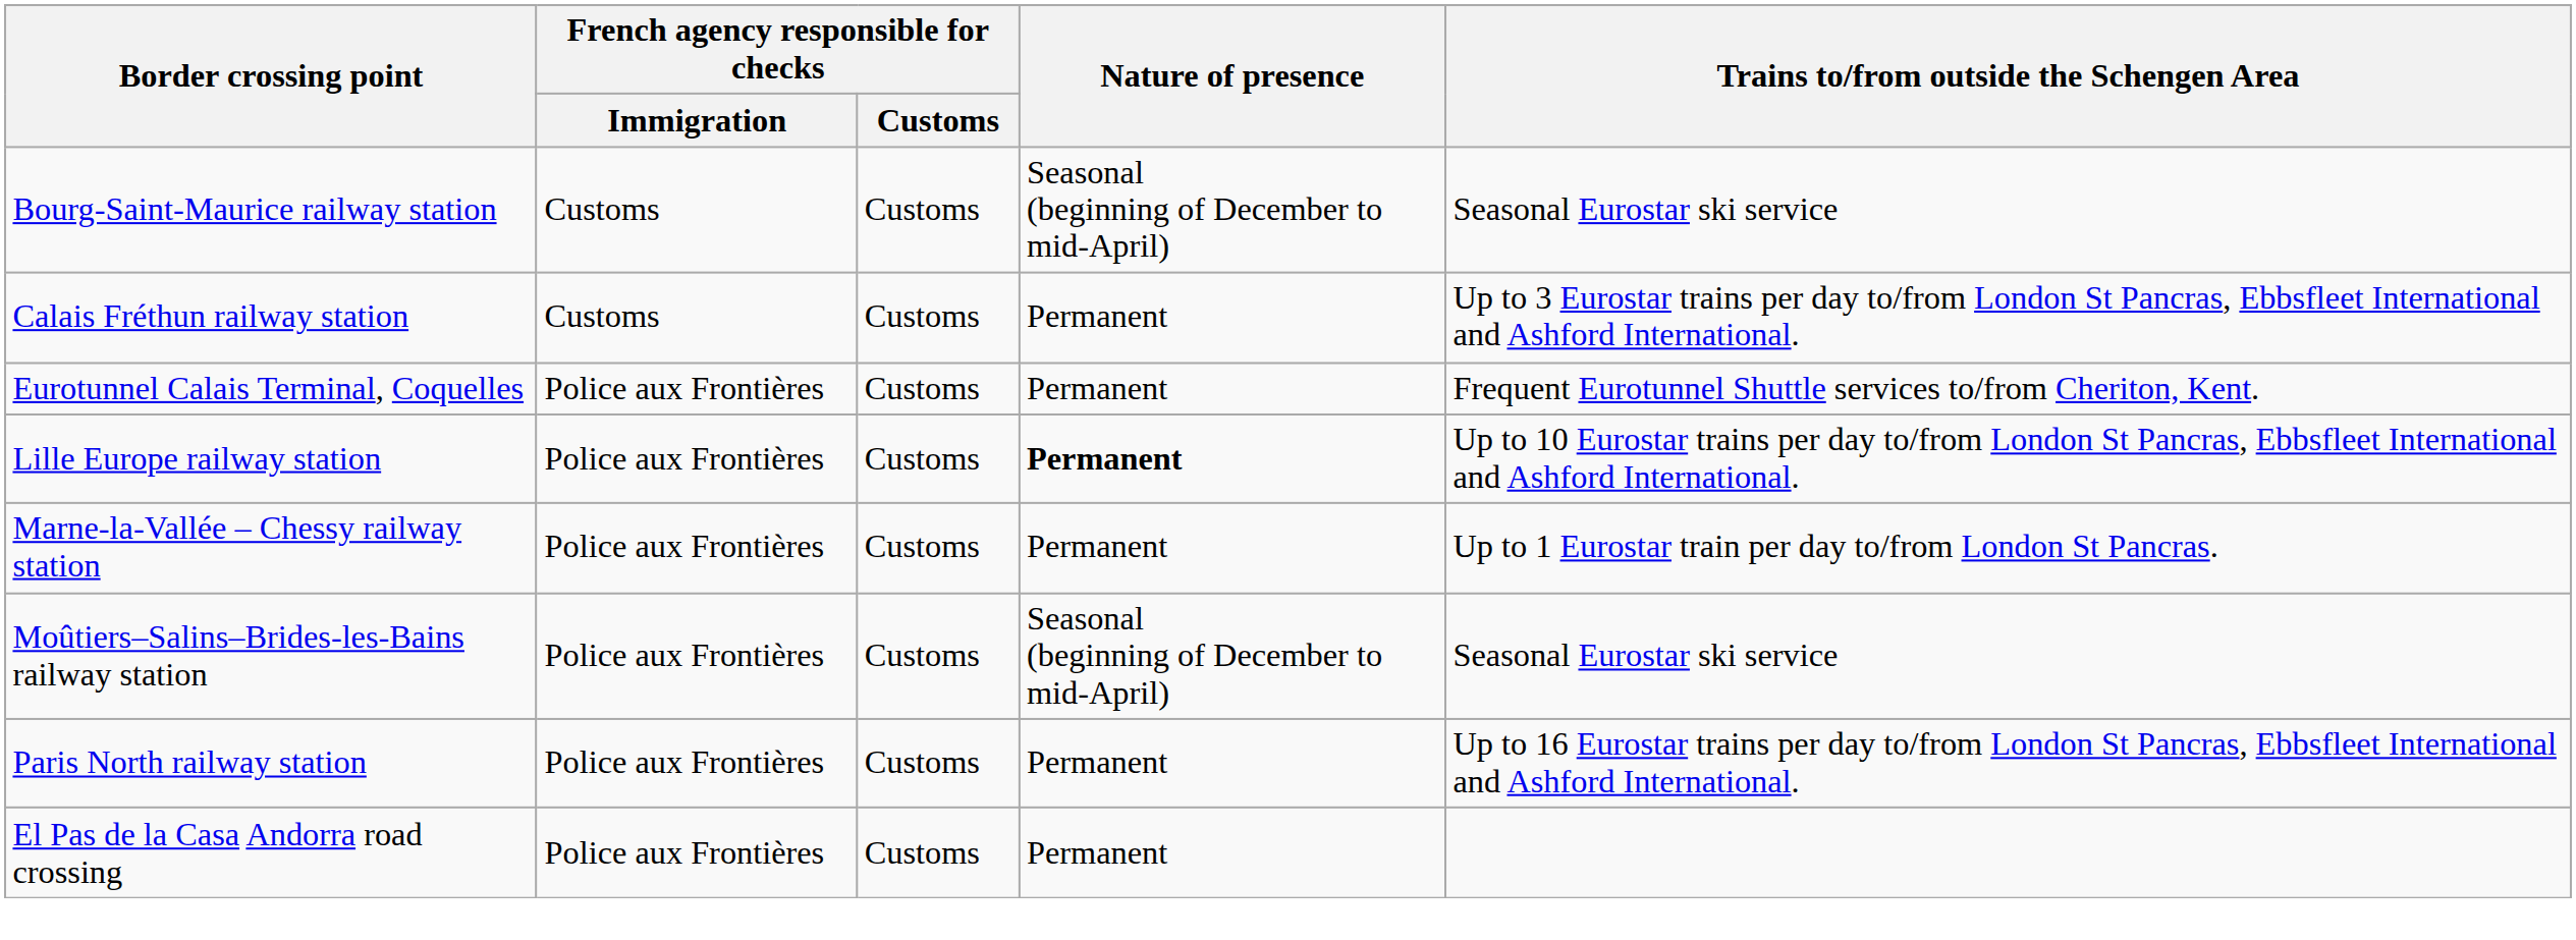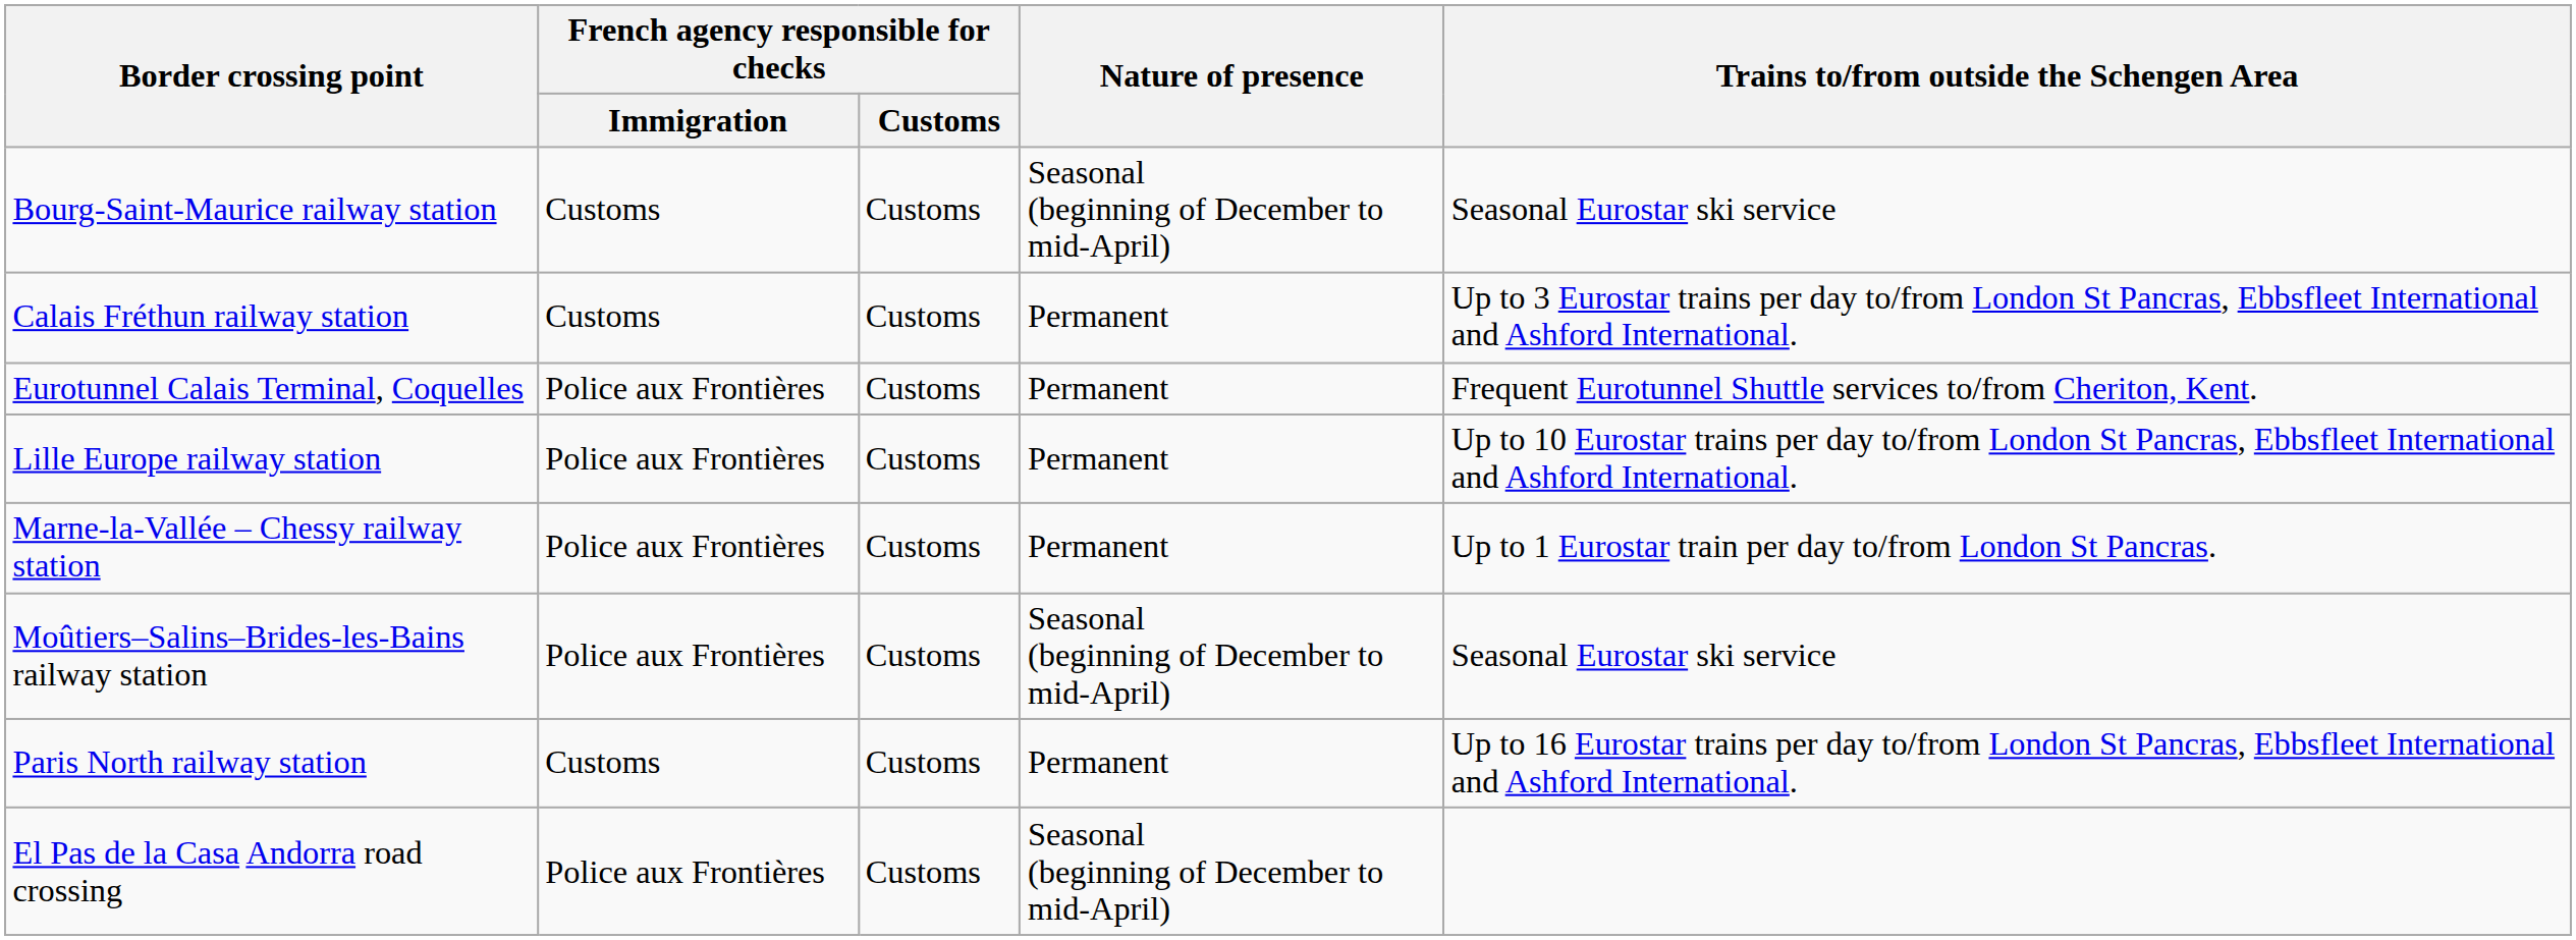 <table class="wikitable sortable">
 <tr>
 <th rowspan=2>Border crossing point</th>
 <th colspan=2>French agency responsible for checks</th>
 <th rowspan=2>Nature of presence</th>
 <th rowspan=2>Trains to/from outside the Schengen Area</th>
 </tr>
 <tr>
 <th>Immigration</th>
 <th>Customs</th>
 </tr>
 <tr>
 <td><a href='#'>Bourg-Saint-Maurice railway station</a></td>
 <td>Customs</td>
 <td>Customs</td>
 <td>Seasonal<br>(beginning of December to mid-April)</td>
 <td>Seasonal <a href='#'>Eurostar</a> ski service</td>
 </tr>
 <tr>
 <td><a href='#'>Calais Fréthun railway station</a></td>
 <td>Customs</td>
 <td>Customs</td>
 <td>Permanent</td>
 <td>Up to 3 <a href='#'>Eurostar</a> trains per day to/from <a href='#'>London St Pancras</a>, <a href='#'>Ebbsfleet International</a> and <a href='#'>Ashford International</a>.</td>
 </tr>
 <tr>
 <td><a href='#'>Eurotunnel Calais Terminal</a>, <a href='#'>Coquelles</a></td>
 <td>Police aux Frontières</td>
 <td>Customs</td>
 <td>Permanent</td>
 <td>Frequent <a href='#'>Eurotunnel Shuttle</a> services to/from <a href='#'>Cheriton, Kent</a>.</td>
 </tr>
 <tr>
 <td><a href='#'>Lille Europe railway station</a></td>
 <td>Police aux Frontières</td>
 <td>Customs</td>
-<td><strong>Permanent</strong></td>
+<td>Permanent</td>
 <td>Up to 10 <a href='#'>Eurostar</a> trains per day to/from <a href='#'>London St Pancras</a>, <a href='#'>Ebbsfleet International</a> and <a href='#'>Ashford International</a>.</td>
 </tr>
 <tr>
 <td><a href='#'>Marne-la-Vallée – Chessy railway station</a></td>
 <td>Police aux Frontières</td>
 <td>Customs</td>
 <td>Permanent</td>
 <td>Up to 1 <a href='#'>Eurostar</a> train per day to/from <a href='#'>London St Pancras</a>.</td>
 </tr>
 <tr>
 <td><a href='#'>Moûtiers–Salins–Brides-les-Bains</a> railway station</td>
 <td>Police aux Frontières</td>
 <td>Customs</td>
 <td>Seasonal<br>(beginning of December to mid-April)</td>
 <td>Seasonal <a href='#'>Eurostar</a> ski service</td>
 </tr>
 <tr>
 <td><a href='#'>Paris North railway station</a></td>
-<td>Police aux Frontières</td>
+<td>Customs</td>
 <td>Customs</td>
 <td>Permanent</td>
 <td>Up to 16 <a href='#'>Eurostar</a> trains per day to/from <a href='#'>London St Pancras</a>, <a href='#'>Ebbsfleet International</a> and <a href='#'>Ashford International</a>.</td>
 </tr>
 <tr>
 <td><a href='#'>El Pas de la Casa</a> <a href='#'>Andorra</a> road crossing</td>
 <td>Police aux Frontières</td>
 <td>Customs</td>
-<td>Permanent</td>
+<td>Seasonal<br>(beginning of December to mid-April)</td>
 </tr>
 </table>
